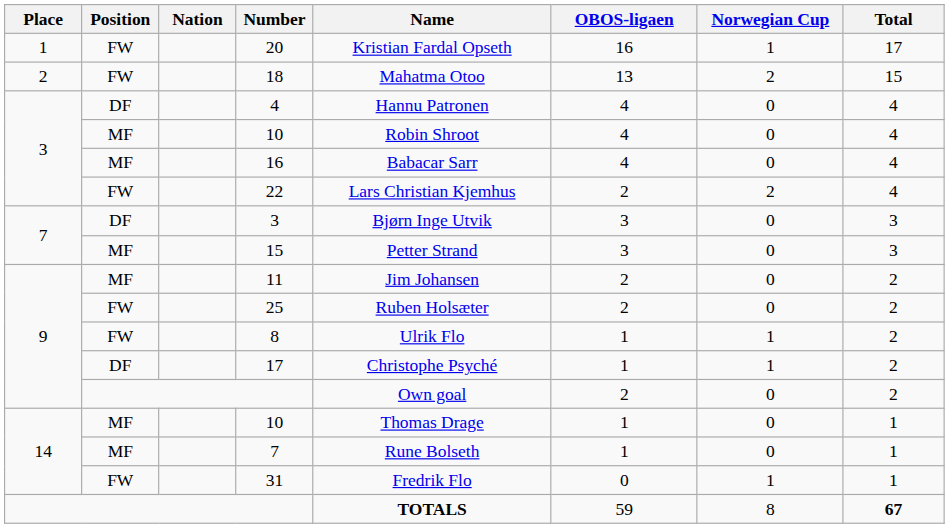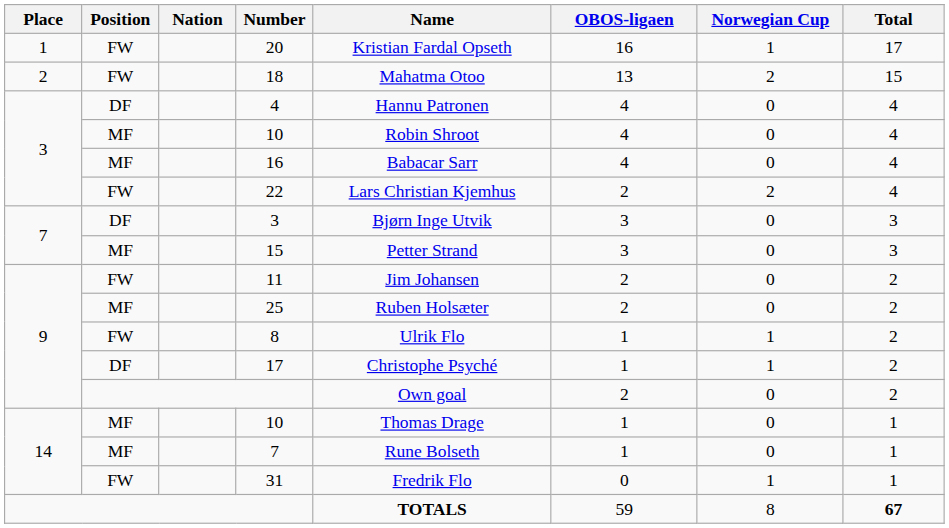 <table class="wikitable" style="font-size: 95%; text-align: center;">
 <tr>
 <th width=60>Place</th>
 <th width=60>Position</th>
 <th width=60>Nation</th>
 <th width=60>Number</th>
 <th width=200>Name</th>
 <th width=120><a href='#'>OBOS-ligaen</a></th>
 <th width=120><a href='#'>Norwegian Cup</a></th>
 <th width=80>Total</th>
 </tr>
 <tr>
 <td>1</td>
 <td>FW</td>
 <td></td>
 <td>20</td>
 <td><a href='#'>Kristian Fardal Opseth</a></td>
 <td>16</td>
 <td>1</td>
 <td>17</td>
 </tr>
 <tr>
 <td>2</td>
 <td>FW</td>
 <td></td>
 <td>18</td>
 <td><a href='#'>Mahatma Otoo</a></td>
 <td>13</td>
 <td>2</td>
 <td>15</td>
 </tr>
 <tr>
 <td rowspan="4">3</td>
 <td>DF</td>
 <td></td>
 <td>4</td>
 <td><a href='#'>Hannu Patronen</a></td>
 <td>4</td>
 <td>0</td>
 <td>4</td>
 </tr>
 <tr>
 <td>MF</td>
 <td></td>
 <td>10</td>
 <td><a href='#'>Robin Shroot</a></td>
 <td>4</td>
 <td>0</td>
 <td>4</td>
 </tr>
 <tr>
 <td>MF</td>
 <td></td>
 <td>16</td>
 <td><a href='#'>Babacar Sarr</a></td>
 <td>4</td>
 <td>0</td>
 <td>4</td>
 </tr>
 <tr>
 <td>FW</td>
 <td></td>
 <td>22</td>
 <td><a href='#'>Lars Christian Kjemhus</a></td>
 <td>2</td>
 <td>2</td>
 <td>4</td>
 </tr>
 <tr>
 <td rowspan="2">7</td>
 <td>DF</td>
 <td></td>
 <td>3</td>
 <td><a href='#'>Bjørn Inge Utvik</a></td>
 <td>3</td>
 <td>0</td>
 <td>3</td>
 </tr>
 <tr>
 <td>MF</td>
 <td></td>
 <td>15</td>
 <td><a href='#'>Petter Strand</a></td>
 <td>3</td>
 <td>0</td>
 <td>3</td>
 </tr>
 <tr>
 <td rowspan="5">9</td>
-<td>MF</td>
+<td>FW</td>
 <td></td>
 <td>11</td>
 <td><a href='#'>Jim Johansen</a></td>
 <td>2</td>
 <td>0</td>
 <td>2</td>
 </tr>
 <tr>
-<td>FW</td>
+<td>MF</td>
 <td></td>
 <td>25</td>
 <td><a href='#'>Ruben Holsæter</a></td>
 <td>2</td>
 <td>0</td>
 <td>2</td>
 </tr>
 <tr>
 <td>FW</td>
 <td></td>
 <td>8</td>
 <td><a href='#'>Ulrik Flo</a></td>
 <td>1</td>
 <td>1</td>
 <td>2</td>
 </tr>
 <tr>
 <td>DF</td>
 <td></td>
 <td>17</td>
 <td><a href='#'>Christophe Psyché</a></td>
 <td>1</td>
 <td>1</td>
 <td>2</td>
 </tr>
 <tr>
 <td colspan="3"></td>
 <td><a href='#'>Own goal</a></td>
 <td>2</td>
 <td>0</td>
 <td>2</td>
 </tr>
 <tr>
 <td rowspan="3">14</td>
 <td>MF</td>
 <td></td>
 <td>10</td>
 <td><a href='#'>Thomas Drage</a></td>
 <td>1</td>
 <td>0</td>
 <td>1</td>
 </tr>
 <tr>
 <td>MF</td>
 <td></td>
 <td>7</td>
 <td><a href='#'>Rune Bolseth</a></td>
 <td>1</td>
 <td>0</td>
 <td>1</td>
 </tr>
 <tr>
 <td>FW</td>
 <td></td>
 <td>31</td>
 <td><a href='#'>Fredrik Flo</a></td>
 <td>0</td>
 <td>1</td>
 <td>1</td>
 </tr>
 <tr>
 <td colspan="4"></td>
 <td><strong>TOTALS</strong></td>
 <td>59</td>
 <td>8</td>
 <td><strong>67</strong></td>
 </tr>
 </table>
